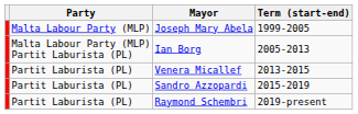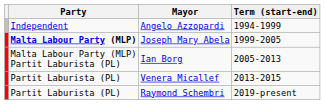 <table class="wikitable">
 <tr style="font-weight:bold; text-align:center; background-color:#EFEFEF;">
 <th style="vertical-align:middle;"></th>
 <th style="vertical-align:middle;">Party</th>
 <th style="vertical-align:middle;">Mayor</th>
 <th style="background-color:#efefef; text-align:left;">Term (start-end)</th>
 </tr>
 <tr>
+<td style="vertical-align:middle; background-color:#c0c0c0;"></td>
+<td style="vertical-align:middle;"><a href='#'>Independent</a></td>
+<td style="vertical-align:middle;"><a href='#'>Angelo Azzopardi</a></td>
+<td>1994-1999</td>
+</tr>
+<tr>
 <td style="background-color:#fe0000;"></td>
-<td><a href='#'>Malta Labour Party</a> (MLP)</td>
+<td><strong><a href='#'>Malta Labour Party</a> (MLP)</strong></td>
 <td style="vertical-align:middle;"><a href='#'>Joseph Mary Abela</a></td>
 <td>1999-2005</td>
 </tr>
 <tr>
 <td style="background-color:#FE0000; color:#fe0000;"></td>
 <td>Malta Labour Party (MLP)<br>Partit Laburista (PL)</td>
 <td><a href='#'>Ian Borg</a></td>
 <td>2005-2013</td>
 </tr>
 <tr>
 <td style="background-color:#FE0000; color:#FE0000;"></td>
 <td>Partit Laburista (PL)</td>
 <td><a href='#'>Venera Micallef</a></td>
 <td>2013-2015</td>
 </tr>
 <tr>
 <td style="background-color:#FE0000; color:#FE0000;"></td>
 <td>Partit Laburista (PL)</td>
-<td><a href='#'>Sandro Azzopardi</a></td>
-<td>2015-2019</td>
-</tr>
-<tr>
-<td style="background-color:#FE0000; color:#FE0000;"></td>
-<td>Partit Laburista (PL)</td>
 <td><a href='#'>Raymond Schembri</a></td>
 <td>2019-present</td>
 </tr>
 </table>
